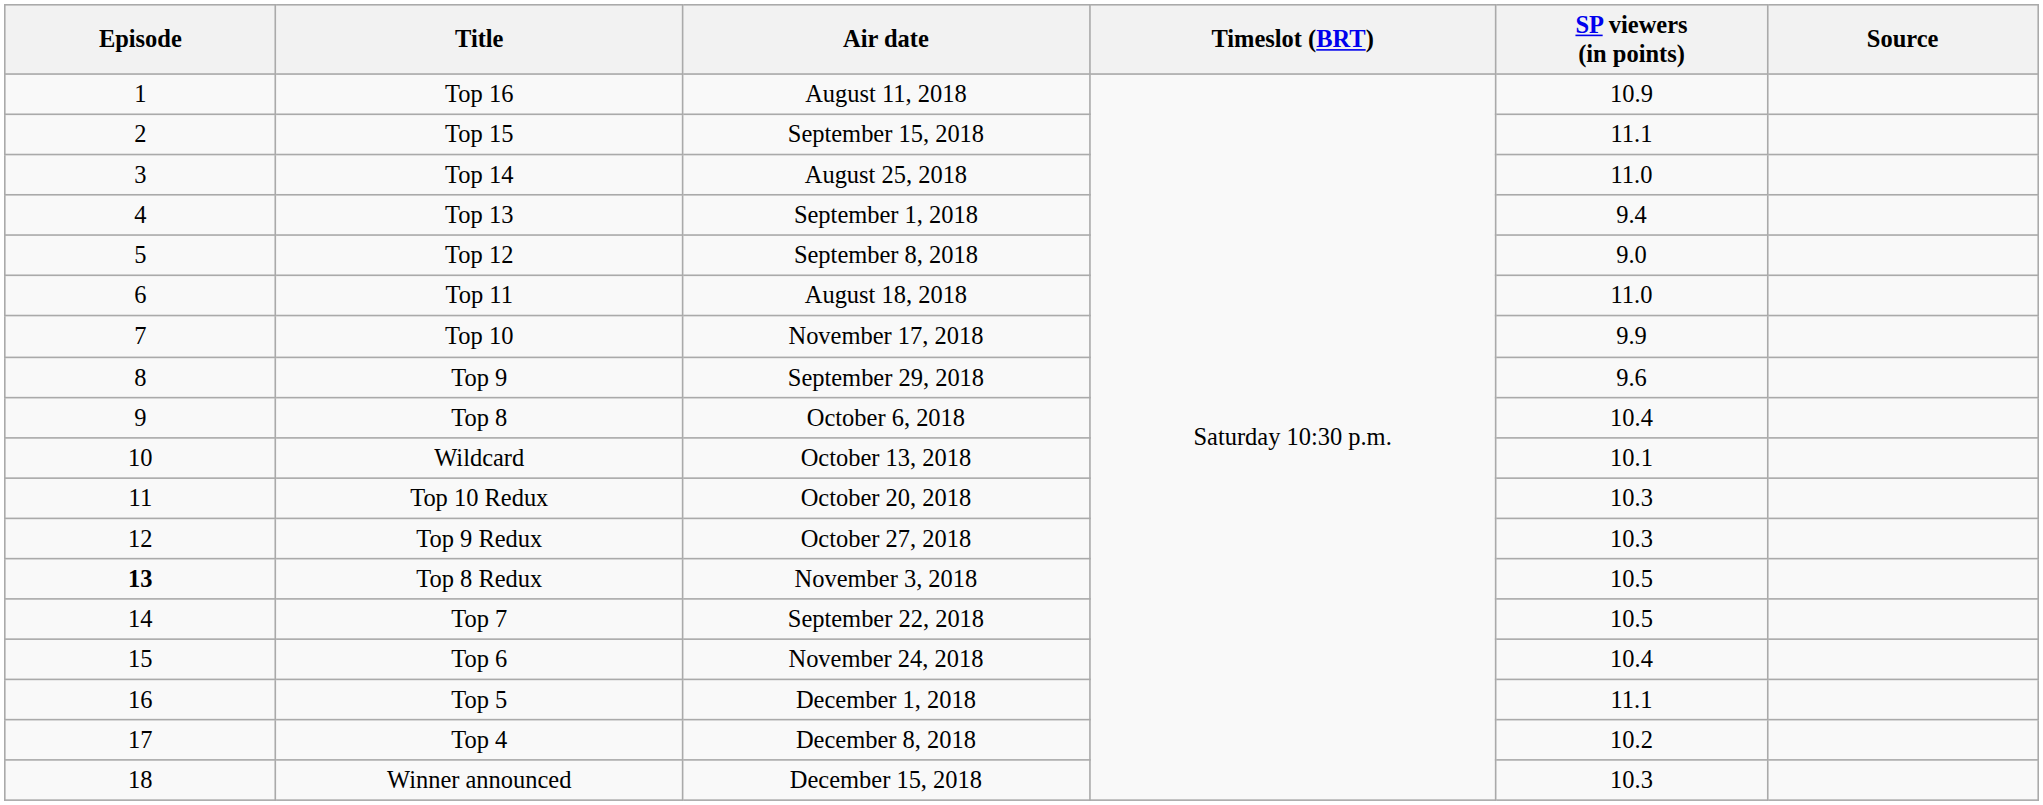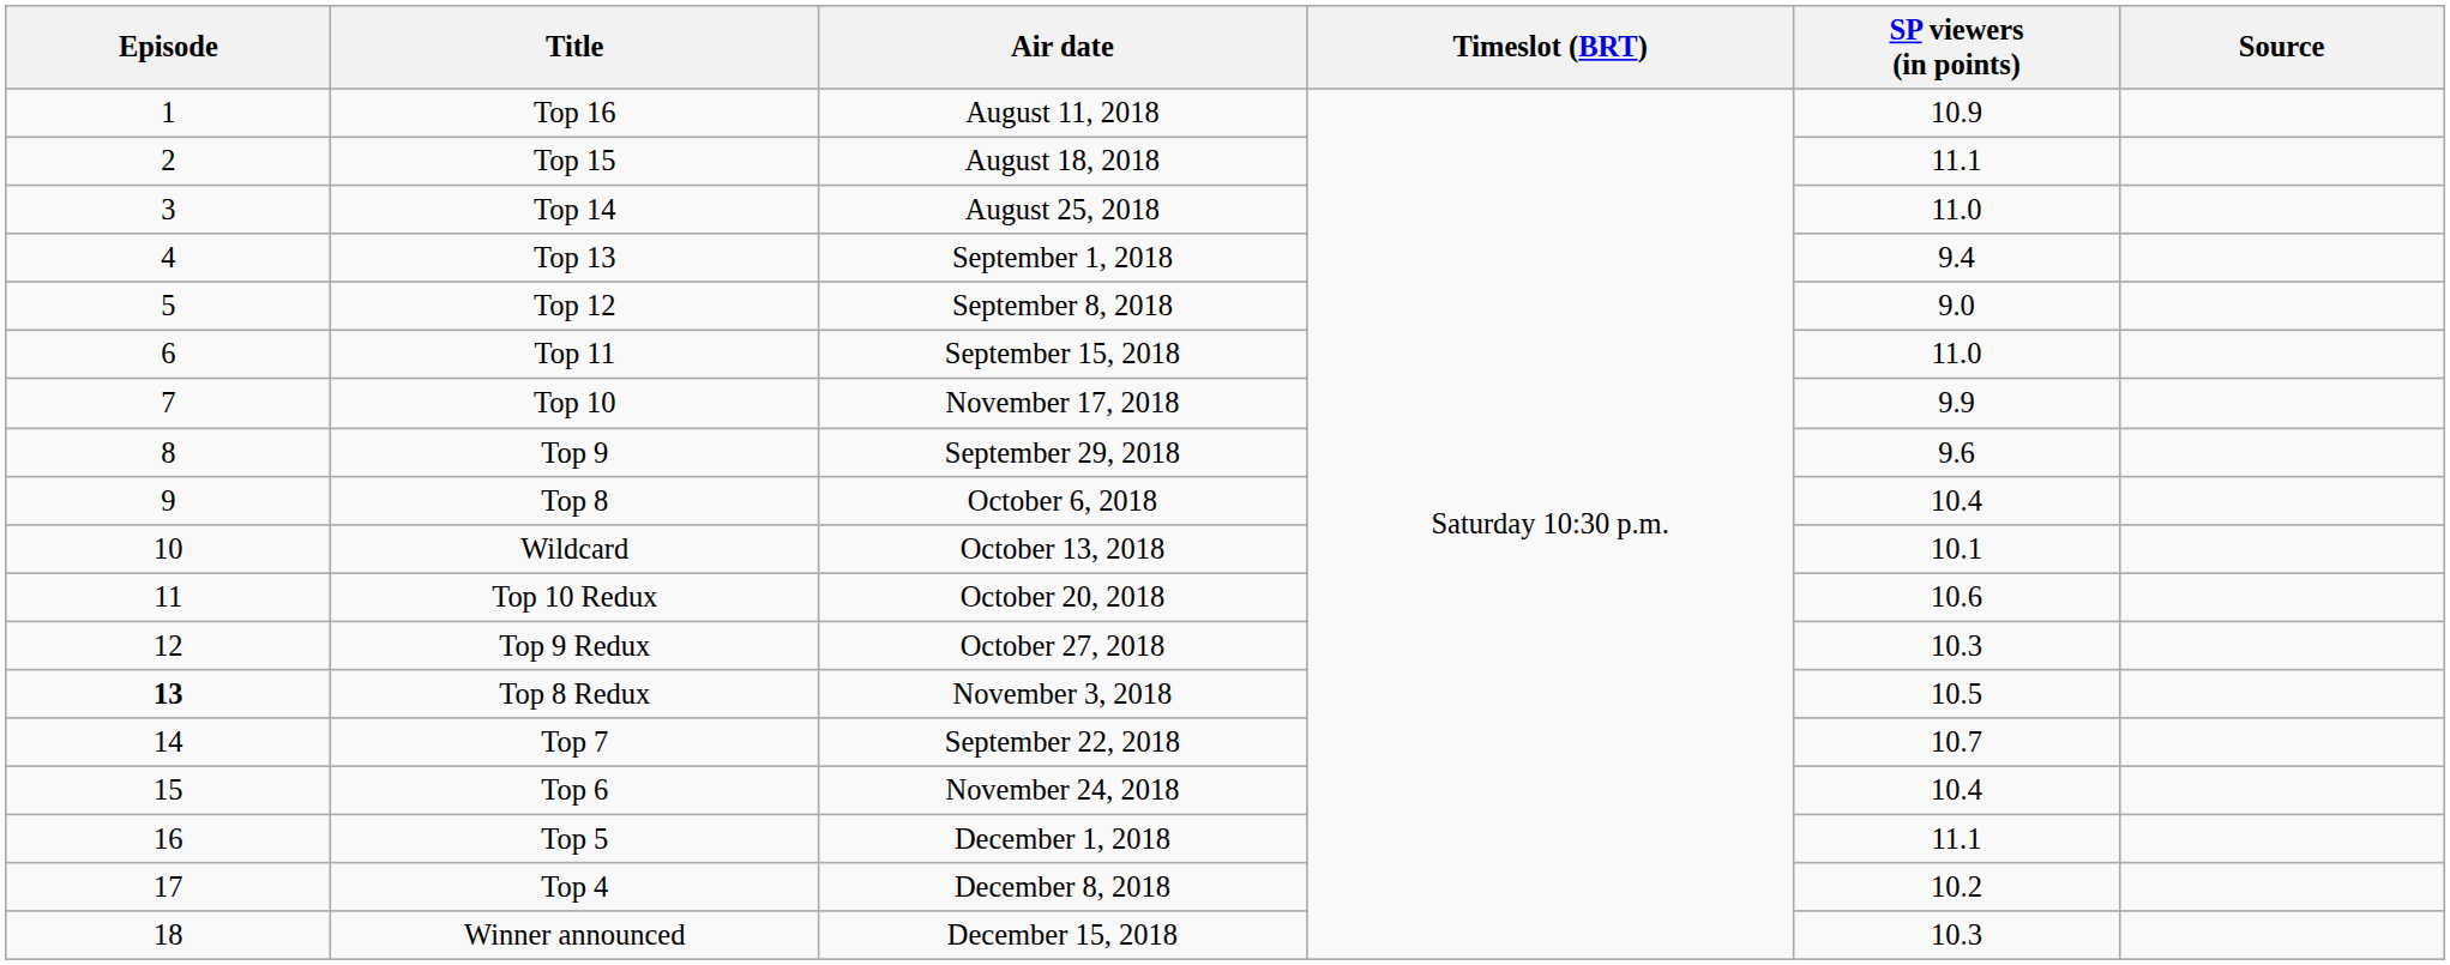 <table class="wikitable sortable" style="text-align:center; font-size:95%; width: 100%">
 <tr>
 <th width="05.0%">Episode</th>
 <th width="07.5%">Title</th>
 <th width="07.5%">Air date</th>
 <th width="07.5%">Timeslot (<a href='#'>BRT</a>)</th>
 <th width="05.0%"><a href='#'>SP</a> viewers<br>(in points)</th>
 <th width="05.0%">Source</th>
 </tr>
 <tr>
 <td>1</td>
 <td>Top 16</td>
 <td>August 11, 2018</td>
 <td rowspan=18>Saturday 10:30 p.m.</td>
 <td>10.9</td>
 <td></td>
 </tr>
 <tr>
 <td>2</td>
 <td>Top 15</td>
-<td>September 15, 2018</td>
+<td>August 18, 2018</td>
 <td>11.1</td>
 <td></td>
 </tr>
 <tr>
 <td>3</td>
 <td>Top 14</td>
 <td>August 25, 2018</td>
 <td>11.0</td>
 <td></td>
 </tr>
 <tr>
 <td>4</td>
 <td>Top 13</td>
 <td>September 1, 2018</td>
 <td>9.4</td>
 <td></td>
 </tr>
 <tr>
 <td>5</td>
 <td>Top 12</td>
 <td>September 8, 2018</td>
 <td>9.0</td>
 <td></td>
 </tr>
 <tr>
 <td>6</td>
 <td>Top 11</td>
-<td>August 18, 2018</td>
+<td>September 15, 2018</td>
 <td>11.0</td>
 <td></td>
 </tr>
 <tr>
 <td>7</td>
 <td>Top 10</td>
 <td>November 17, 2018</td>
 <td>9.9</td>
 <td></td>
 </tr>
 <tr>
 <td>8</td>
 <td>Top 9</td>
 <td>September 29, 2018</td>
 <td>9.6</td>
 <td></td>
 </tr>
 <tr>
 <td>9</td>
 <td>Top 8</td>
 <td>October 6, 2018</td>
 <td>10.4</td>
 <td></td>
 </tr>
 <tr>
 <td>10</td>
 <td>Wildcard</td>
 <td>October 13, 2018</td>
 <td>10.1</td>
 <td></td>
 </tr>
 <tr>
 <td>11</td>
 <td>Top 10 Redux</td>
 <td>October 20, 2018</td>
-<td>10.3</td>
+<td>10.6</td>
 <td></td>
 </tr>
 <tr>
 <td>12</td>
 <td>Top 9 Redux</td>
 <td>October 27, 2018</td>
 <td>10.3</td>
 <td></td>
 </tr>
 <tr>
 <td><strong>13</strong></td>
 <td>Top 8 Redux</td>
 <td>November 3, 2018</td>
 <td>10.5</td>
 <td></td>
 </tr>
 <tr>
 <td>14</td>
 <td>Top 7</td>
 <td>September 22, 2018</td>
-<td>10.5</td>
+<td>10.7</td>
 <td></td>
 </tr>
 <tr>
 <td>15</td>
 <td>Top 6</td>
 <td>November 24, 2018</td>
 <td>10.4</td>
 <td></td>
 </tr>
 <tr>
 <td>16</td>
 <td>Top 5</td>
 <td>December 1, 2018</td>
 <td>11.1</td>
 <td></td>
 </tr>
 <tr>
 <td>17</td>
 <td>Top 4</td>
 <td>December 8, 2018</td>
 <td>10.2</td>
 <td></td>
 </tr>
 <tr>
 <td>18</td>
 <td>Winner announced</td>
 <td>December 15, 2018</td>
 <td>10.3</td>
 <td></td>
 </tr>
 </table>
